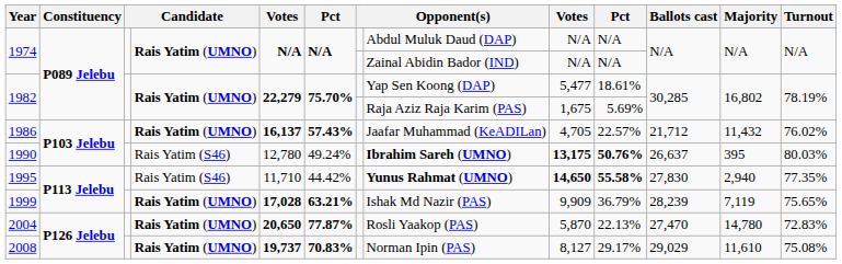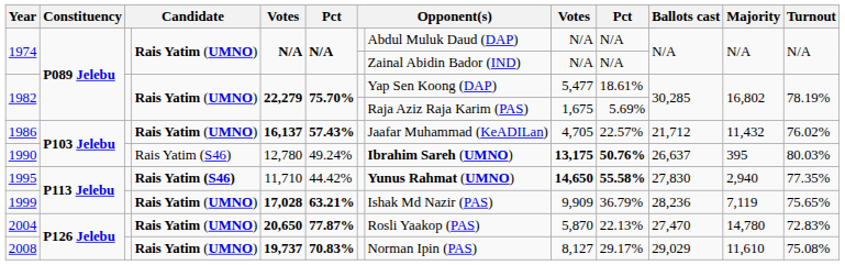 <table class="wikitable" style="margin:0.5em ; font-size:95%">
 <tr>
 <th>Year</th>
 <th>Constituency</th>
 <th colspan=2>Candidate</th>
 <th>Votes</th>
 <th>Pct</th>
 <th colspan=2>Opponent(s)</th>
 <th>Votes</th>
 <th>Pct</th>
 <th>Ballots cast</th>
 <th>Majority</th>
 <th>Turnout</th>
 </tr>
 <tr>
 <td rowspan=2><a href='#'>1974</a></td>
 <td rowspan=4><strong>P089 <a href='#'>Jelebu</a></strong></td>
 <td rowspan=2 ></td>
 <td rowspan=2><strong>Rais Yatim</strong> (<a href='#'><strong>UMNO</strong></a>)</td>
 <td rowspan=2 align="right"><strong>N/A</strong></td>
 <td rowspan=2><strong>N/A</strong></td>
 <td></td>
 <td>Abdul Muluk Daud (<a href='#'>DAP</a>)</td>
 <td align="right">N/A</td>
 <td>N/A</td>
 <td rowspan=2>N/A</td>
 <td rowspan=2>N/A</td>
 <td rowspan=2>N/A</td>
 </tr>
 <tr>
 <td></td>
 <td>Zainal Abidin Bador (<a href='#'>IND</a>)</td>
 <td align="right">N/A</td>
 <td>N/A</td>
 </tr>
 <tr>
 <td rowspan=2><a href='#'>1982</a></td>
 <td rowspan=2 ></td>
 <td rowspan=2><strong>Rais Yatim</strong> (<a href='#'><strong>UMNO</strong></a>)</td>
 <td rowspan=2 align="right"><strong>22,279</strong></td>
 <td rowspan=2><strong>75.70%</strong></td>
 <td></td>
 <td>Yap Sen Koong (<a href='#'>DAP</a>)</td>
 <td align="right">5,477</td>
 <td>18.61%</td>
 <td rowspan=2>30,285</td>
 <td rowspan=2>16,802</td>
 <td rowspan=2>78.19%</td>
 </tr>
 <tr>
 <td></td>
 <td>Raja Aziz Raja Karim (<a href='#'>PAS</a>)</td>
 <td align="right">1,675</td>
 <td align="right">5.69%</td>
 </tr>
 <tr>
 <td><a href='#'>1986</a></td>
 <td rowspan=2><strong>P103 <a href='#'>Jelebu</a></strong></td>
 <td></td>
 <td><strong>Rais Yatim</strong> (<a href='#'><strong>UMNO</strong></a>)</td>
 <td align="right"><strong>16,137</strong></td>
 <td><strong>57.43%</strong></td>
 <td></td>
 <td>Jaafar Muhammad (<a href='#'>KeADILan</a>)</td>
 <td align="right">4,705</td>
 <td>22.57%</td>
 <td>21,712</td>
 <td>11,432</td>
 <td>76.02%</td>
 </tr>
 <tr>
 <td><a href='#'>1990</a></td>
 <td></td>
 <td>Rais Yatim (<a href='#'>S46</a>)</td>
 <td align="right">12,780</td>
 <td>49.24%</td>
 <td></td>
 <td><strong>Ibrahim Sareh</strong> (<a href='#'><strong>UMNO</strong></a>)</td>
 <td align="right"><strong>13,175</strong></td>
 <td><strong>50.76%</strong></td>
 <td>26,637</td>
 <td>395</td>
 <td>80.03%</td>
 </tr>
 <tr>
 <td><a href='#'>1995</a></td>
 <td rowspan=2><strong>P113 <a href='#'>Jelebu</a></strong></td>
 <td></td>
-<td>Rais Yatim (<a href='#'>S46</a>)</td>
+<td><strong>Rais Yatim (<a href='#'>S46</a>)</strong></td>
 <td align="right">11,710</td>
 <td>44.42%</td>
 <td></td>
 <td><strong>Yunus Rahmat</strong> (<a href='#'><strong>UMNO</strong></a>)</td>
 <td align="right"><strong>14,650</strong></td>
 <td><strong>55.58%</strong></td>
 <td>27,830</td>
 <td>2,940</td>
 <td>77.35%</td>
 </tr>
 <tr>
 <td><a href='#'>1999</a></td>
 <td></td>
 <td><strong>Rais Yatim</strong> (<a href='#'><strong>UMNO</strong></a>)</td>
 <td align="right"><strong>17,028</strong></td>
 <td><strong>63.21%</strong></td>
 <td></td>
 <td>Ishak Md Nazir (<a href='#'>PAS</a>)</td>
 <td align="right">9,909</td>
 <td>36.79%</td>
-<td>28,239</td>
+<td>28,236</td>
 <td>7,119</td>
 <td>75.65%</td>
 </tr>
 <tr>
 <td><a href='#'>2004</a></td>
 <td rowspan=2><strong>P126 <a href='#'>Jelebu</a></strong></td>
 <td></td>
 <td><strong>Rais Yatim</strong> (<a href='#'><strong>UMNO</strong></a>)</td>
 <td align="right"><strong>20,650</strong></td>
 <td><strong>77.87%</strong></td>
 <td></td>
 <td>Rosli Yaakop (<a href='#'>PAS</a>)</td>
 <td align="right">5,870</td>
 <td>22.13%</td>
 <td>27,470</td>
 <td>14,780</td>
 <td>72.83%</td>
 </tr>
 <tr>
 <td><a href='#'>2008</a></td>
 <td></td>
 <td><strong>Rais Yatim</strong> (<a href='#'><strong>UMNO</strong></a>)</td>
 <td align="right"><strong>19,737</strong></td>
 <td><strong>70.83%</strong></td>
 <td></td>
 <td>Norman Ipin (<a href='#'>PAS</a>)</td>
 <td align="right">8,127</td>
 <td>29.17%</td>
 <td>29,029</td>
 <td>11,610</td>
 <td>75.08%</td>
 </tr>
 </table>
